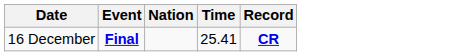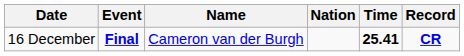 <table class="wikitable" style=text-align:center>
 <tr>
 <th>Date</th>
 <th>Event</th>
+<th>Name</th>
 <th>Nation</th>
 <th>Time</th>
 <th>Record</th>
 </tr>
 <tr>
 <td>16 December</td>
 <td><strong><a href='#'>Final</a></strong></td>
+<td align=left><a href='#'>Cameron van der Burgh</a></td>
 <td align=left></td>
-<td>25.41</td>
+<td><strong>25.41</strong></td>
 <td><strong><a href='#'>CR</a></strong></td>
 </tr>
 </table>
